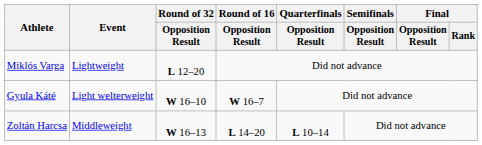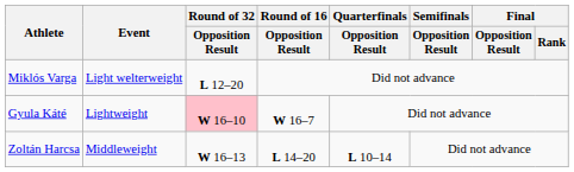 <table class=wikitable style="font-size:90%;">
 <tr>
 <th rowspan=2>Athlete</th>
 <th rowspan=2>Event</th>
 <th>Round of 32</th>
 <th>Round of 16</th>
 <th>Quarterfinals</th>
 <th>Semifinals</th>
 <th colspan=2>Final</th>
 </tr>
 <tr style="font-size:95%">
 <th>Opposition<br>Result</th>
 <th>Opposition<br>Result</th>
 <th>Opposition<br>Result</th>
 <th>Opposition<br>Result</th>
 <th>Opposition<br>Result</th>
 <th>Rank</th>
 </tr>
 <tr align=center>
 <td align=left><a href='#'>Miklós Varga</a></td>
-<td align=left><a href='#'>Lightweight</a></td>
+<td align=left><a href='#'>Light welterweight</a></td>
 <td><br><strong>L</strong> 12–20</td>
 <td colspan=5>Did not advance</td>
 </tr>
 <tr align=center>
 <td align=left><a href='#'>Gyula Káté</a></td>
-<td align=left><a href='#'>Light welterweight</a></td>
-<td><br><strong>W</strong> 16–10</td>
+<td align=left><a href='#'>Lightweight</a></td>
+<td style="background: pink;"><br><strong>W</strong> 16–10</td>
 <td><br><strong>W</strong> 16–7</td>
 <td colspan=4>Did not advance</td>
 </tr>
 <tr align=center>
 <td align=left><a href='#'>Zoltán Harcsa</a></td>
 <td align=left><a href='#'>Middleweight</a></td>
 <td><br><strong>W</strong> 16–13</td>
 <td><br><strong>L</strong> 14–20</td>
 <td><br><strong>L</strong> 10–14</td>
 <td colspan=3>Did not advance</td>
 </tr>
 </table>
